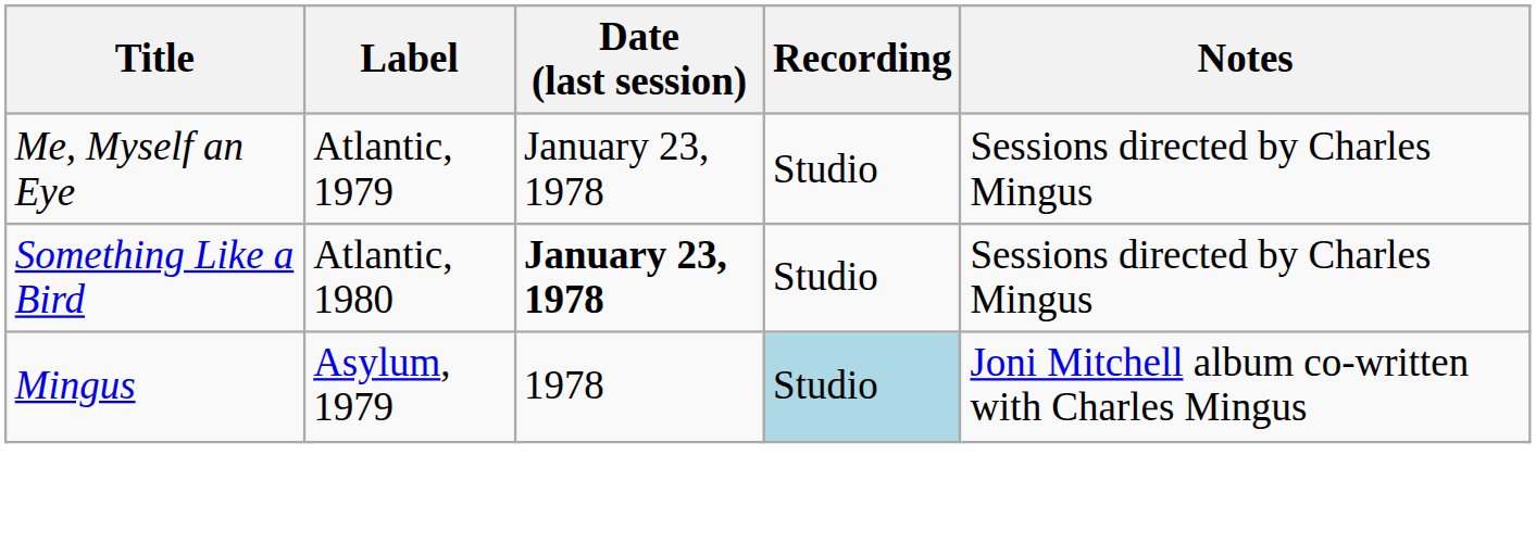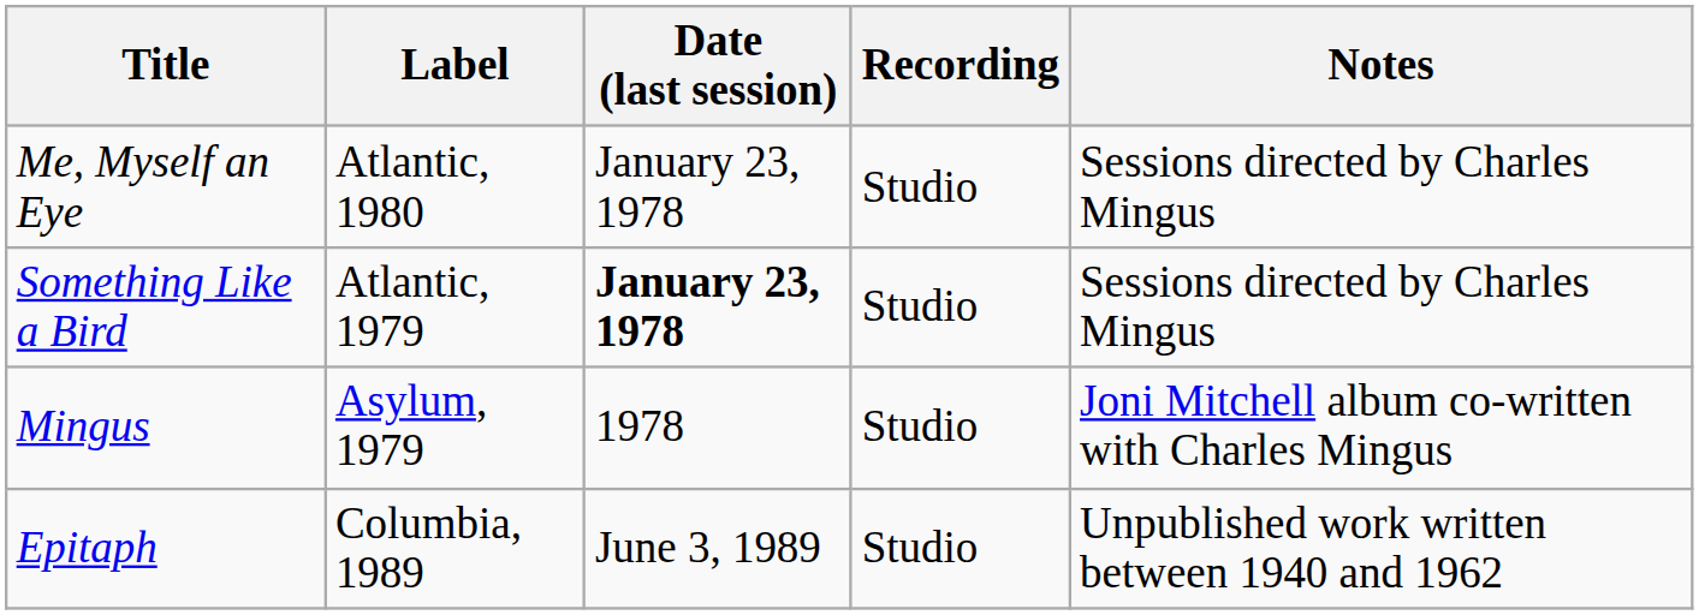 <table class="wikitable">
 <tr>
 <th>Title</th>
 <th>Label</th>
 <th>Date<br>(last session)</th>
 <th>Recording</th>
 <th>Notes</th>
 </tr>
 <tr>
 <td><em>Me, Myself an Eye</em></td>
-<td>Atlantic, 1979</td>
+<td>Atlantic, 1980</td>
 <td>January 23, 1978</td>
 <td>Studio</td>
 <td>Sessions directed by Charles Mingus</td>
 </tr>
 <tr>
 <td><em><a href='#'>Something Like a Bird</a></em></td>
-<td>Atlantic, 1980</td>
+<td>Atlantic, 1979</td>
 <td><strong>January 23, 1978</strong></td>
 <td>Studio</td>
 <td>Sessions directed by Charles Mingus</td>
 </tr>
 <tr>
 <td><a href='#'><em>Mingus</em></a></td>
 <td><a href='#'>Asylum</a>, 1979</td>
 <td>1978</td>
-<td style="background: lightblue;">Studio</td>
+<td>Studio</td>
 <td><a href='#'>Joni Mitchell</a> album co-written with Charles Mingus</td>
 </tr>
+<tr>
+<td><a href='#'><em>Epitaph</em></a></td>
+<td>Columbia, 1989</td>
+<td>June 3, 1989</td>
+<td>Studio</td>
+<td>Unpublished work written between 1940 and 1962</td>
+</tr>
 </table>
